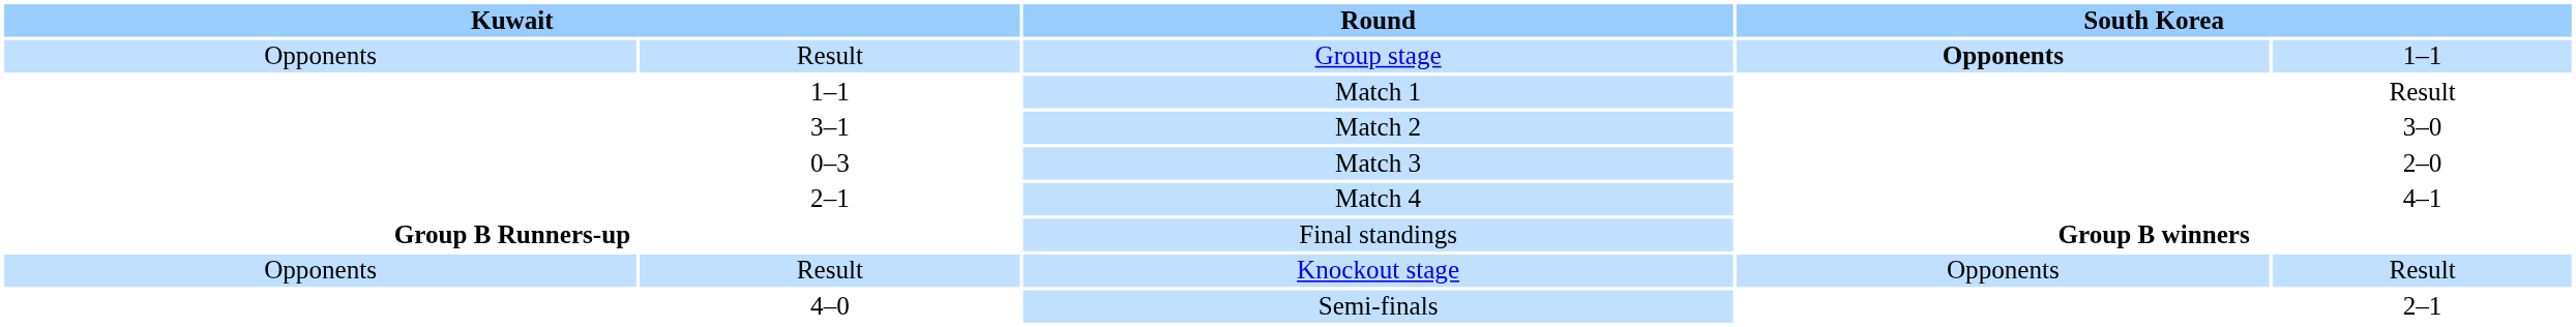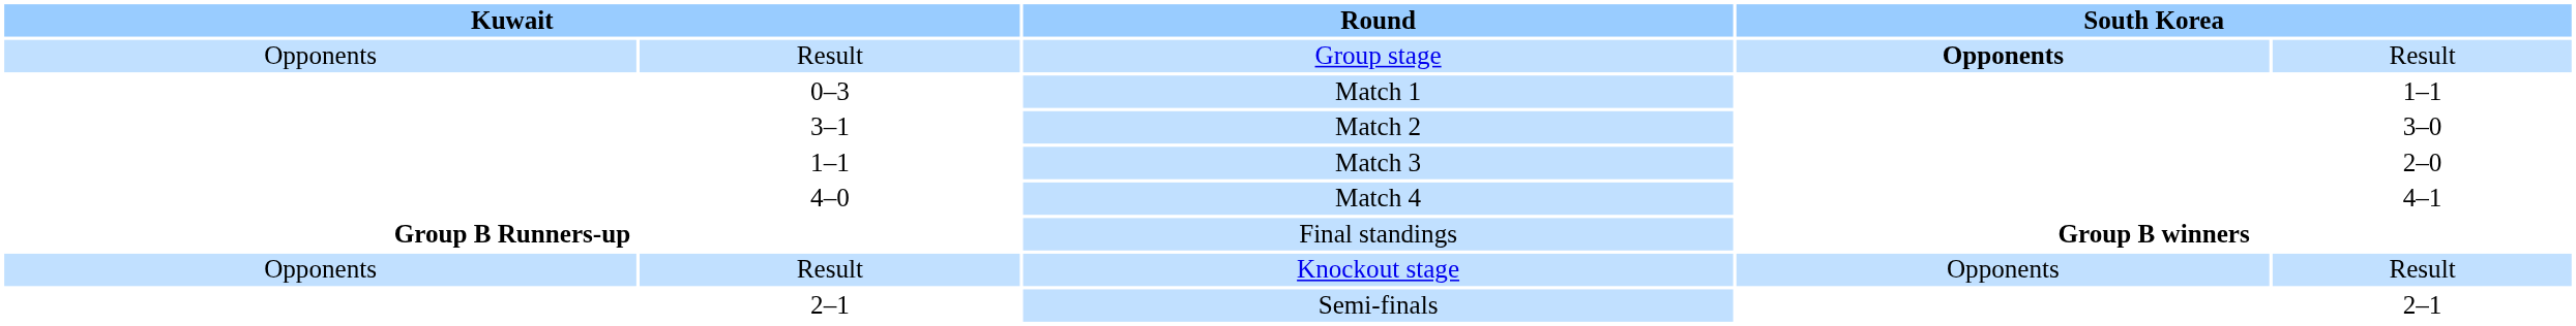 <table style="width:100%; text-align:center">
 <tr style="vertical-align:top; background:#99CCFF">
 <th colspan="2">Kuwait</th>
 <th>Round</th>
 <th colspan="2">South Korea</th>
 </tr>
 <tr style="vertical-align:top; background:#C1E0FF">
 <td>Opponents</td>
 <td>Result</td>
 <td><a href='#'>Group stage</a></td>
 <td><strong>Opponents</strong></td>
-<td>1–1</td>
+<td>Result</td>
 </tr>
 <tr>
 <td align="left"></td>
-<td>1–1</td>
+<td>0–3</td>
 <td style="background:#C1E0FF">Match 1</td>
 <td align="left"></td>
-<td>Result</td>
+<td>1–1</td>
 </tr>
 <tr>
 <td align="left"></td>
 <td>3–1</td>
 <td style="background:#C1E0FF">Match 2</td>
 <td align="left"></td>
 <td>3–0</td>
 </tr>
 <tr>
 <td align="left"></td>
-<td>0–3</td>
+<td>1–1</td>
 <td style="background:#C1E0FF">Match 3</td>
 <td align="left"></td>
 <td>2–0</td>
 </tr>
 <tr>
 <td align="left"></td>
-<td>2–1</td>
+<td>4–0</td>
 <td style="background:#C1E0FF">Match 4</td>
 <td align="left"></td>
 <td>4–1</td>
 </tr>
 <tr>
 <td colspan="2" style="text-align:center"><strong>Group B Runners-up</strong><br><div></div></td>
 <td style="background:#C1E0FF">Final standings</td>
 <td colspan="2" style="text-align:center"><strong>Group B winners</strong><br><div></div></td>
 </tr>
 <tr style="vertical-align:top; background:#C1E0FF">
 <td>Opponents</td>
 <td>Result</td>
 <td><a href='#'>Knockout stage</a></td>
 <td>Opponents</td>
 <td>Result</td>
 </tr>
 <tr>
 <td align="left"></td>
-<td>4–0</td>
+<td>2–1</td>
 <td style="background:#C1E0FF">Semi-finals</td>
 <td align="left"></td>
 <td>2–1</td>
 </tr>
 </table>
